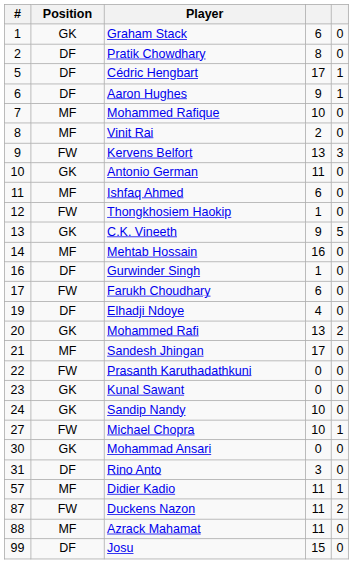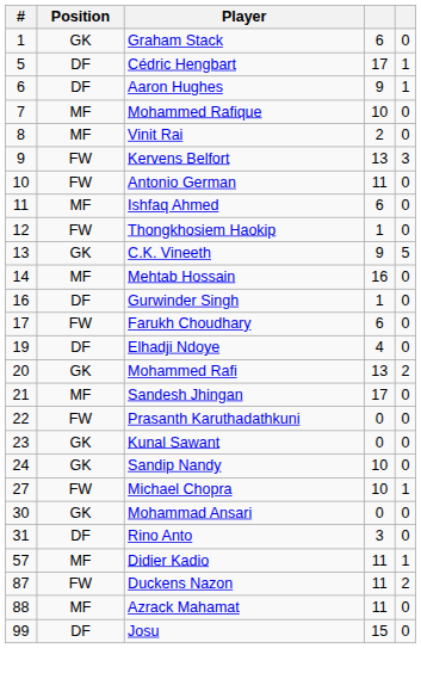 <table class="wikitable sortable" style="width:50%; text-align:center;">
 <tr>
 <th>#</th>
 <th>Position</th>
 <th>Player</th>
 <th></th>
 <th></th>
 </tr>
 <tr>
 <td>1</td>
 <td>GK</td>
 <td align="left"> <a href='#'>Graham Stack</a></td>
 <td>6</td>
-<td>0</td>
-</tr>
-<tr>
-<td>2</td>
-<td>DF</td>
-<td align="left"> <a href='#'>Pratik Chowdhary</a></td>
-<td>8</td>
 <td>0</td>
 </tr>
 <tr>
 <td>5</td>
 <td>DF</td>
 <td align="left"> <a href='#'>Cédric Hengbart</a></td>
 <td>17</td>
 <td>1</td>
 </tr>
 <tr>
 <td>6</td>
 <td>DF</td>
 <td align="left"> <a href='#'>Aaron Hughes</a></td>
 <td>9</td>
 <td>1</td>
 </tr>
 <tr>
 <td>7</td>
 <td>MF</td>
 <td align="left"> <a href='#'>Mohammed Rafique</a></td>
 <td>10</td>
 <td>0</td>
 </tr>
 <tr>
 <td>8</td>
 <td>MF</td>
 <td align="left"> <a href='#'>Vinit Rai</a></td>
 <td>2</td>
 <td>0</td>
 </tr>
 <tr>
 <td>9</td>
 <td>FW</td>
 <td align="left"> <a href='#'>Kervens Belfort</a></td>
 <td>13</td>
 <td>3</td>
 </tr>
 <tr>
 <td>10</td>
-<td>GK</td>
+<td>FW</td>
 <td align="left"> <a href='#'>Antonio German</a></td>
 <td>11</td>
 <td>0</td>
 </tr>
 <tr>
 <td>11</td>
 <td>MF</td>
 <td align="left"> <a href='#'>Ishfaq Ahmed</a></td>
 <td>6</td>
 <td>0</td>
 </tr>
 <tr>
 <td>12</td>
 <td>FW</td>
 <td align="left"> <a href='#'>Thongkhosiem Haokip</a></td>
 <td>1</td>
 <td>0</td>
 </tr>
 <tr>
 <td>13</td>
 <td>GK</td>
 <td align="left"> <a href='#'>C.K. Vineeth</a></td>
 <td>9</td>
 <td>5</td>
 </tr>
 <tr>
 <td>14</td>
 <td>MF</td>
 <td align="left"> <a href='#'>Mehtab Hossain</a></td>
 <td>16</td>
 <td>0</td>
 </tr>
 <tr>
 <td>16</td>
 <td>DF</td>
 <td align="left"> <a href='#'>Gurwinder Singh</a></td>
 <td>1</td>
 <td>0</td>
 </tr>
 <tr>
 <td>17</td>
 <td>FW</td>
 <td align="left"> <a href='#'>Farukh Choudhary</a></td>
 <td>6</td>
 <td>0</td>
 </tr>
 <tr>
 <td>19</td>
 <td>DF</td>
 <td align="left"> <a href='#'>Elhadji Ndoye</a></td>
 <td>4</td>
 <td>0</td>
 </tr>
 <tr>
 <td>20</td>
 <td>GK</td>
 <td align="left"> <a href='#'>Mohammed Rafi</a></td>
 <td>13</td>
 <td>2</td>
 </tr>
 <tr>
 <td>21</td>
 <td>MF</td>
 <td align="left"> <a href='#'>Sandesh Jhingan</a></td>
 <td>17</td>
 <td>0</td>
 </tr>
 <tr>
 <td>22</td>
 <td>FW</td>
 <td align="left"> <a href='#'>Prasanth Karuthadathkuni</a></td>
 <td>0</td>
 <td>0</td>
 </tr>
 <tr>
 <td>23</td>
 <td>GK</td>
 <td align="left"> <a href='#'>Kunal Sawant</a></td>
 <td>0</td>
 <td>0</td>
 </tr>
 <tr>
 <td>24</td>
 <td>GK</td>
 <td align="left"> <a href='#'>Sandip Nandy</a></td>
 <td>10</td>
 <td>0</td>
 </tr>
 <tr>
 <td>27</td>
 <td>FW</td>
 <td align="left"> <a href='#'>Michael Chopra</a></td>
 <td>10</td>
 <td>1</td>
 </tr>
 <tr>
 <td>30</td>
 <td>GK</td>
 <td align="left"> <a href='#'>Mohammad Ansari</a></td>
 <td>0</td>
 <td>0</td>
 </tr>
 <tr>
 <td>31</td>
 <td>DF</td>
 <td align="left"> <a href='#'>Rino Anto</a></td>
 <td>3</td>
 <td>0</td>
 </tr>
 <tr>
 <td>57</td>
 <td>MF</td>
 <td align="left"> <a href='#'>Didier Kadio</a></td>
 <td>11</td>
 <td>1</td>
 </tr>
 <tr>
 <td>87</td>
 <td>FW</td>
 <td align="left"> <a href='#'>Duckens Nazon</a></td>
 <td>11</td>
 <td>2</td>
 </tr>
 <tr>
 <td>88</td>
 <td>MF</td>
 <td align="left"> <a href='#'>Azrack Mahamat</a></td>
 <td>11</td>
 <td>0</td>
 </tr>
 <tr>
 <td>99</td>
 <td>DF</td>
 <td align="left"> <a href='#'>Josu</a></td>
 <td>15</td>
 <td>0</td>
 </tr>
 </table>
